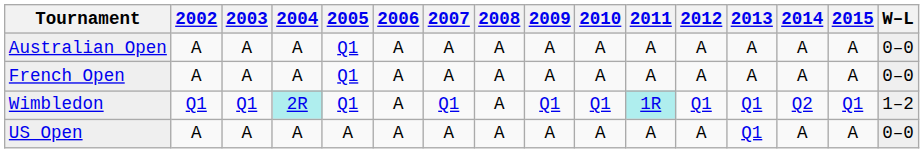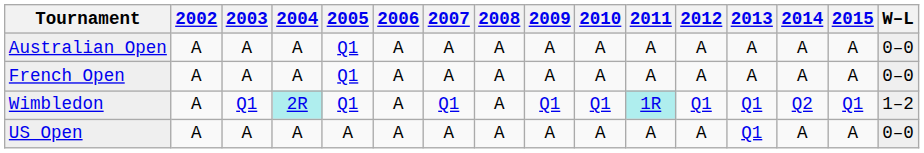 <table class=wikitable style=text-align:center>
 <tr>
 <th>Tournament</th>
 <th><a href='#'>2002</a></th>
 <th><a href='#'>2003</a></th>
 <th><a href='#'>2004</a></th>
 <th><a href='#'>2005</a></th>
 <th><a href='#'>2006</a></th>
 <th><a href='#'>2007</a></th>
 <th><a href='#'>2008</a></th>
 <th><a href='#'>2009</a></th>
 <th><a href='#'>2010</a></th>
 <th><a href='#'>2011</a></th>
 <th><a href='#'>2012</a></th>
 <th><a href='#'>2013</a></th>
 <th><a href='#'>2014</a></th>
 <th><a href='#'>2015</a></th>
 <th>W–L</th>
 </tr>
 <tr>
 <td style=background:#EFEFEF align=left><a href='#'>Australian Open</a></td>
 <td>A</td>
 <td>A</td>
 <td>A</td>
 <td><a href='#'>Q1</a></td>
 <td>A</td>
 <td>A</td>
 <td>A</td>
 <td>A</td>
 <td>A</td>
 <td>A</td>
 <td>A</td>
 <td>A</td>
 <td>A</td>
 <td>A</td>
 <td style= background:#efefef>0–0</td>
 </tr>
 <tr>
 <td style=background:#EFEFEF align=left><a href='#'>French Open</a></td>
 <td>A</td>
 <td>A</td>
 <td>A</td>
 <td><a href='#'>Q1</a></td>
 <td>A</td>
 <td>A</td>
 <td>A</td>
 <td>A</td>
 <td>A</td>
 <td>A</td>
 <td>A</td>
 <td>A</td>
 <td>A</td>
 <td>A</td>
 <td style= background:#efefef>0–0</td>
 </tr>
 <tr>
 <td style=background:#EFEFEF align=left><a href='#'>Wimbledon</a></td>
-<td><a href='#'>Q1</a></td>
+<td>A</td>
 <td><a href='#'>Q1</a></td>
 <td style=background:#afeeee><a href='#'>2R</a></td>
 <td><a href='#'>Q1</a></td>
 <td>A</td>
 <td><a href='#'>Q1</a></td>
 <td>A</td>
 <td><a href='#'>Q1</a></td>
 <td><a href='#'>Q1</a></td>
 <td style=background:#afeeee><a href='#'>1R</a></td>
 <td><a href='#'>Q1</a></td>
 <td><a href='#'>Q1</a></td>
 <td><a href='#'>Q2</a></td>
 <td><a href='#'>Q1</a></td>
 <td style=background:#efefef>1–2</td>
 </tr>
 <tr>
 <td style=background:#EFEFEF align=left><a href='#'>US Open</a></td>
 <td>A</td>
 <td>A</td>
 <td>A</td>
 <td>A</td>
 <td>A</td>
 <td>A</td>
 <td>A</td>
 <td>A</td>
 <td>A</td>
 <td>A</td>
 <td>A</td>
 <td><a href='#'>Q1</a></td>
 <td>A</td>
 <td>A</td>
 <td style=background:#efefef>0–0</td>
 </tr>
 </table>
